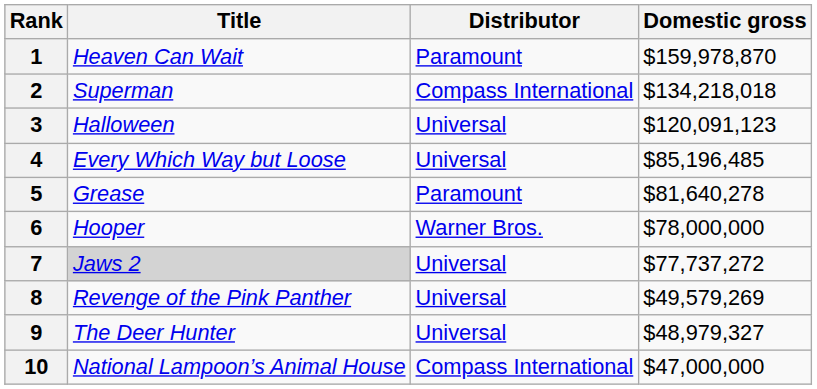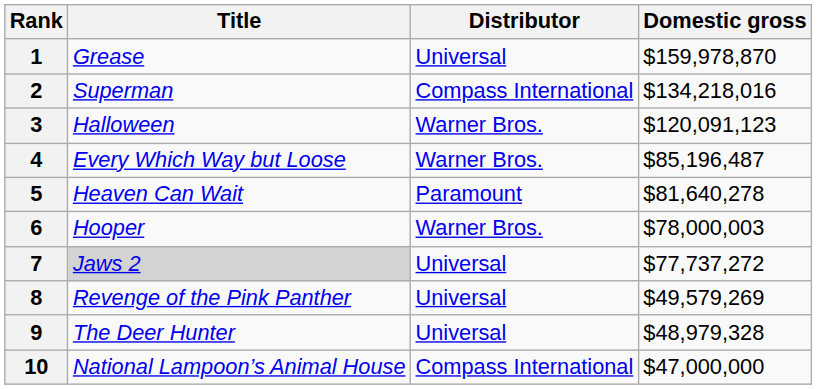 <table class="wikitable sortable" style="margin:auto; margin:auto;">
 <tr>
 <th>Rank</th>
 <th>Title</th>
 <th>Distributor</th>
 <th>Domestic gross</th>
 </tr>
 <tr>
 <th style="text-align:center;">1</th>
-<td><em><a href='#'>Heaven Can Wait</a></em></td>
-<td><a href='#'>Paramount</a></td>
+<td><em><a href='#'>Grease</a></em></td>
+<td><a href='#'>Universal</a></td>
 <td>$159,978,870</td>
 </tr>
 <tr>
 <th style="text-align:center;">2</th>
 <td><em><a href='#'>Superman</a></em></td>
 <td><a href='#'>Compass International</a></td>
-<td>$134,218,018</td>
+<td>$134,218,016</td>
 </tr>
 <tr>
 <th style="text-align:center;">3</th>
 <td><em><a href='#'>Halloween</a></em></td>
-<td><a href='#'>Universal</a></td>
+<td><a href='#'>Warner Bros.</a></td>
 <td>$120,091,123</td>
 </tr>
 <tr>
 <th style="text-align:center;">4</th>
 <td><em><a href='#'>Every Which Way but Loose</a></em></td>
-<td><a href='#'>Universal</a></td>
-<td>$85,196,485</td>
+<td><a href='#'>Warner Bros.</a></td>
+<td>$85,196,487</td>
 </tr>
 <tr>
 <th style="text-align:center;">5</th>
-<td><em><a href='#'>Grease</a></em></td>
+<td><em><a href='#'>Heaven Can Wait</a></em></td>
 <td><a href='#'>Paramount</a></td>
 <td>$81,640,278</td>
 </tr>
 <tr>
 <th style="text-align:center;">6</th>
 <td><em><a href='#'>Hooper</a></em></td>
 <td><a href='#'>Warner Bros.</a></td>
-<td>$78,000,000</td>
+<td>$78,000,003</td>
 </tr>
 <tr>
 <th style="text-align:center;">7</th>
 <td style="background: lightgrey;"><em><a href='#'>Jaws 2</a></em></td>
 <td><a href='#'>Universal</a></td>
 <td>$77,737,272</td>
 </tr>
 <tr>
 <th style="text-align:center;">8</th>
 <td><em><a href='#'>Revenge of the Pink Panther</a></em></td>
 <td><a href='#'>Universal</a></td>
 <td>$49,579,269</td>
 </tr>
 <tr>
 <th style="text-align:center;">9</th>
 <td><em><a href='#'>The Deer Hunter</a></em></td>
 <td><a href='#'>Universal</a></td>
-<td>$48,979,327</td>
+<td>$48,979,328</td>
 </tr>
 <tr>
 <th style="text-align:center;">10</th>
 <td><em><a href='#'>National Lampoon’s Animal House</a></em></td>
 <td><a href='#'>Compass International</a></td>
 <td>$47,000,000</td>
 </tr>
 </table>
